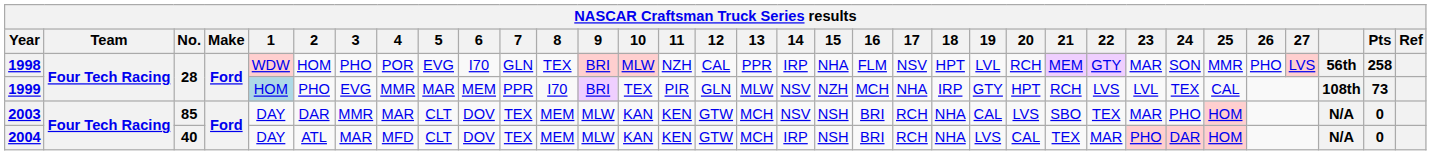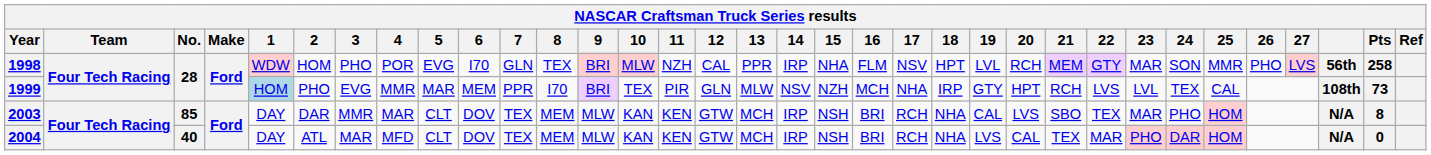 <table class="wikitable" style="text-align:center; font-size:75%">
 <tr>
 <th colspan=45><a href='#'>NASCAR Craftsman Truck Series</a> results</th>
 </tr>
 <tr>
 <th>Year</th>
 <th>Team</th>
 <th>No.</th>
 <th>Make</th>
 <th>1</th>
 <th>2</th>
 <th>3</th>
 <th>4</th>
 <th>5</th>
 <th>6</th>
 <th>7</th>
 <th>8</th>
 <th>9</th>
 <th>10</th>
 <th>11</th>
 <th>12</th>
 <th>13</th>
 <th>14</th>
 <th>15</th>
 <th>16</th>
 <th>17</th>
 <th>18</th>
 <th>19</th>
 <th>20</th>
 <th>21</th>
 <th>22</th>
 <th>23</th>
 <th>24</th>
 <th>25</th>
 <th>26</th>
 <th>27</th>
 <th></th>
 <th>Pts</th>
 <th>Ref</th>
 </tr>
 <tr>
 <th><a href='#'>1998</a></th>
 <th rowspan=2><a href='#'>Four Tech Racing</a></th>
 <th rowspan=2>28</th>
 <th rowspan=2><a href='#'>Ford</a></th>
 <td style="background:#FFCFCF;"><a href='#'>WDW</a><br></td>
 <td><a href='#'>HOM</a></td>
 <td><a href='#'>PHO</a></td>
 <td><a href='#'>POR</a></td>
 <td><a href='#'>EVG</a></td>
 <td><a href='#'>I70</a></td>
 <td><a href='#'>GLN</a></td>
 <td><a href='#'>TEX</a></td>
 <td style="background:#FFCFCF;"><a href='#'>BRI</a><br></td>
 <td style="background:#FFCFCF;"><a href='#'>MLW</a><br></td>
 <td><a href='#'>NZH</a></td>
 <td><a href='#'>CAL</a></td>
 <td><a href='#'>PPR</a></td>
 <td><a href='#'>IRP</a></td>
 <td><a href='#'>NHA</a></td>
 <td><a href='#'>FLM</a></td>
 <td><a href='#'>NSV</a></td>
 <td><a href='#'>HPT</a></td>
 <td><a href='#'>LVL</a></td>
 <td><a href='#'>RCH</a></td>
 <td style="background:#EFCFFF;"><a href='#'>MEM</a><br></td>
 <td style="background:#EFCFFF;"><a href='#'>GTY</a><br></td>
 <td><a href='#'>MAR</a></td>
 <td><a href='#'>SON</a></td>
 <td><a href='#'>MMR</a></td>
 <td><a href='#'>PHO</a></td>
 <td style="background:#FFCFCF;"><a href='#'>LVS</a><br></td>
 <th>56th</th>
 <th>258</th>
 <th></th>
 </tr>
 <tr>
 <th><a href='#'>1999</a></th>
 <td style="background: lightblue;"><a href='#'>HOM</a></td>
 <td><a href='#'>PHO</a></td>
 <td><a href='#'>EVG</a></td>
 <td><a href='#'>MMR</a></td>
 <td><a href='#'>MAR</a></td>
 <td><a href='#'>MEM</a></td>
 <td><a href='#'>PPR</a></td>
 <td><a href='#'>I70</a></td>
 <td style="background:#EFCFFF;"><a href='#'>BRI</a><br></td>
 <td><a href='#'>TEX</a></td>
 <td><a href='#'>PIR</a></td>
 <td><a href='#'>GLN</a></td>
 <td><a href='#'>MLW</a></td>
 <td><a href='#'>NSV</a></td>
 <td><a href='#'>NZH</a></td>
 <td><a href='#'>MCH</a></td>
 <td><a href='#'>NHA</a></td>
 <td><a href='#'>IRP</a></td>
 <td><a href='#'>GTY</a></td>
 <td><a href='#'>HPT</a></td>
 <td><a href='#'>RCH</a></td>
 <td><a href='#'>LVS</a></td>
 <td><a href='#'>LVL</a></td>
 <td><a href='#'>TEX</a></td>
 <td><a href='#'>CAL</a></td>
 <td colspan=2></td>
 <th>108th</th>
 <th>73</th>
 <th></th>
 </tr>
 <tr>
 <th><a href='#'>2003</a></th>
 <th rowspan=2><a href='#'>Four Tech Racing</a></th>
 <th>85</th>
 <th rowspan=2><a href='#'>Ford</a></th>
 <td><a href='#'>DAY</a></td>
 <td><a href='#'>DAR</a></td>
 <td><a href='#'>MMR</a></td>
 <td><a href='#'>MAR</a></td>
 <td><a href='#'>CLT</a></td>
 <td><a href='#'>DOV</a></td>
 <td><a href='#'>TEX</a></td>
 <td><a href='#'>MEM</a></td>
 <td><a href='#'>MLW</a></td>
 <td><a href='#'>KAN</a></td>
 <td><a href='#'>KEN</a></td>
 <td><a href='#'>GTW</a></td>
 <td><a href='#'>MCH</a></td>
-<td><a href='#'>NSV</a></td>
+<td><a href='#'>IRP</a></td>
 <td><a href='#'>NSH</a></td>
 <td><a href='#'>BRI</a></td>
 <td><a href='#'>RCH</a></td>
 <td><a href='#'>NHA</a></td>
 <td><a href='#'>CAL</a></td>
 <td><a href='#'>LVS</a></td>
 <td><a href='#'>SBO</a></td>
 <td><a href='#'>TEX</a></td>
 <td><a href='#'>MAR</a></td>
 <td><a href='#'>PHO</a></td>
 <td style="background:#FFCFCF;"><a href='#'>HOM</a><br></td>
 <td colspan=2></td>
 <th>N/A</th>
-<th>0</th>
+<th>8</th>
 <th></th>
 </tr>
 <tr>
 <th><a href='#'>2004</a></th>
 <th>40</th>
 <td><a href='#'>DAY</a></td>
 <td><a href='#'>ATL</a></td>
 <td><a href='#'>MAR</a></td>
 <td><a href='#'>MFD</a></td>
 <td><a href='#'>CLT</a></td>
 <td><a href='#'>DOV</a></td>
 <td><a href='#'>TEX</a></td>
 <td><a href='#'>MEM</a></td>
 <td><a href='#'>MLW</a></td>
 <td><a href='#'>KAN</a></td>
 <td><a href='#'>KEN</a></td>
 <td><a href='#'>GTW</a></td>
 <td><a href='#'>MCH</a></td>
 <td><a href='#'>IRP</a></td>
 <td><a href='#'>NSH</a></td>
 <td><a href='#'>BRI</a></td>
 <td><a href='#'>RCH</a></td>
 <td><a href='#'>NHA</a></td>
 <td><a href='#'>LVS</a></td>
 <td><a href='#'>CAL</a></td>
 <td><a href='#'>TEX</a></td>
 <td><a href='#'>MAR</a></td>
 <td style="background:#FFCFCF;"><a href='#'>PHO</a><br></td>
 <td style="background:#FFCFCF;"><a href='#'>DAR</a><br></td>
 <td style="background:#FFCFCF;"><a href='#'>HOM</a><br></td>
 <td colspan=2></td>
 <th>N/A</th>
 <th>0</th>
 <th></th>
 </tr>
 </table>
